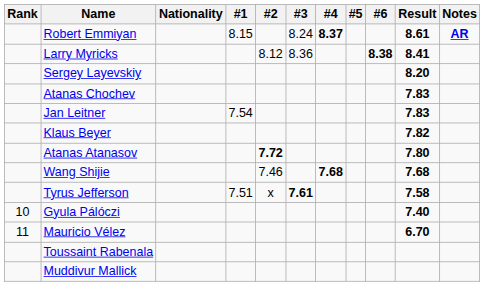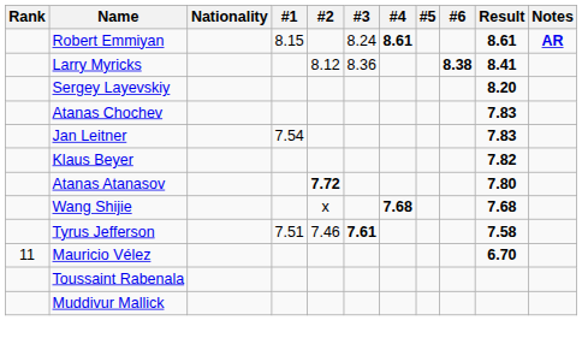 <table class="wikitable sortable" style="text-align:center">
 <tr>
 <th>Rank</th>
 <th>Name</th>
 <th>Nationality</th>
 <th>#1</th>
 <th>#2</th>
 <th>#3</th>
 <th>#4</th>
 <th>#5</th>
 <th>#6</th>
 <th>Result</th>
 <th>Notes</th>
 </tr>
 <tr>
 <td></td>
 <td align=left><a href='#'>Robert Emmiyan</a></td>
 <td align=left></td>
 <td>8.15</td>
 <td></td>
 <td>8.24</td>
-<td><strong>8.37</strong></td>
+<td><strong>8.61</strong></td>
 <td></td>
 <td></td>
 <td><strong>8.61</strong></td>
 <td><strong><a href='#'>AR</a></strong></td>
 </tr>
 <tr>
 <td></td>
 <td align=left><a href='#'>Larry Myricks</a></td>
 <td align=left></td>
 <td></td>
 <td>8.12</td>
 <td>8.36</td>
 <td></td>
 <td></td>
 <td><strong>8.38</strong></td>
 <td><strong>8.41</strong></td>
 <td></td>
 </tr>
 <tr>
 <td></td>
 <td align=left><a href='#'>Sergey Layevskiy</a></td>
 <td align=left></td>
 <td></td>
 <td></td>
 <td></td>
 <td></td>
 <td></td>
 <td></td>
 <td><strong>8.20</strong></td>
 <td></td>
 </tr>
 <tr>
 <td></td>
 <td align=left><a href='#'>Atanas Chochev</a></td>
 <td align=left></td>
 <td></td>
 <td></td>
 <td></td>
 <td></td>
 <td></td>
 <td></td>
 <td><strong>7.83</strong></td>
 <td></td>
 </tr>
 <tr>
 <td></td>
 <td align=left><a href='#'>Jan Leitner</a></td>
 <td align=left></td>
 <td>7.54</td>
 <td></td>
 <td></td>
 <td></td>
 <td></td>
 <td></td>
 <td><strong>7.83</strong></td>
 <td></td>
 </tr>
 <tr>
 <td></td>
 <td align=left><a href='#'>Klaus Beyer</a></td>
 <td align=left></td>
 <td></td>
 <td></td>
 <td></td>
 <td></td>
 <td></td>
 <td></td>
 <td><strong>7.82</strong></td>
 <td></td>
 </tr>
 <tr>
 <td></td>
 <td align=left><a href='#'>Atanas Atanasov</a></td>
 <td align=left></td>
 <td></td>
 <td><strong>7.72</strong></td>
 <td></td>
 <td></td>
 <td></td>
 <td></td>
 <td><strong>7.80</strong></td>
 <td></td>
 </tr>
 <tr>
 <td></td>
 <td align=left><a href='#'>Wang Shijie</a></td>
 <td align=left></td>
 <td></td>
-<td>7.46</td>
+<td>x</td>
 <td></td>
 <td><strong>7.68</strong></td>
 <td></td>
 <td></td>
 <td><strong>7.68</strong></td>
 <td></td>
 </tr>
 <tr>
 <td></td>
 <td align=left><a href='#'>Tyrus Jefferson</a></td>
 <td align=left></td>
 <td>7.51</td>
-<td>x</td>
+<td>7.46</td>
 <td><strong>7.61</strong></td>
 <td></td>
 <td></td>
 <td></td>
 <td><strong>7.58</strong></td>
-<td></td>
-</tr>
-<tr>
-<td>10</td>
-<td align=left><a href='#'>Gyula Pálóczi</a></td>
-<td align=left></td>
-<td></td>
-<td></td>
-<td></td>
-<td></td>
-<td></td>
-<td></td>
-<td><strong>7.40</strong></td>
 <td></td>
 </tr>
 <tr>
 <td>11</td>
 <td align=left><a href='#'>Mauricio Vélez</a></td>
 <td align=left></td>
 <td></td>
 <td></td>
 <td></td>
 <td></td>
 <td></td>
 <td></td>
 <td><strong>6.70</strong></td>
 <td></td>
 </tr>
 <tr>
 <td></td>
 <td align=left><a href='#'>Toussaint Rabenala</a></td>
 <td align=left></td>
 <td></td>
 <td></td>
 <td></td>
 <td></td>
 <td></td>
 <td></td>
 <td><strong></strong></td>
 <td></td>
 </tr>
 <tr>
 <td></td>
 <td align=left><a href='#'>Muddivur Mallick</a></td>
 <td align=left></td>
 <td></td>
 <td></td>
 <td></td>
 <td></td>
 <td></td>
 <td></td>
 <td><strong></strong></td>
 <td></td>
 </tr>
 </table>
